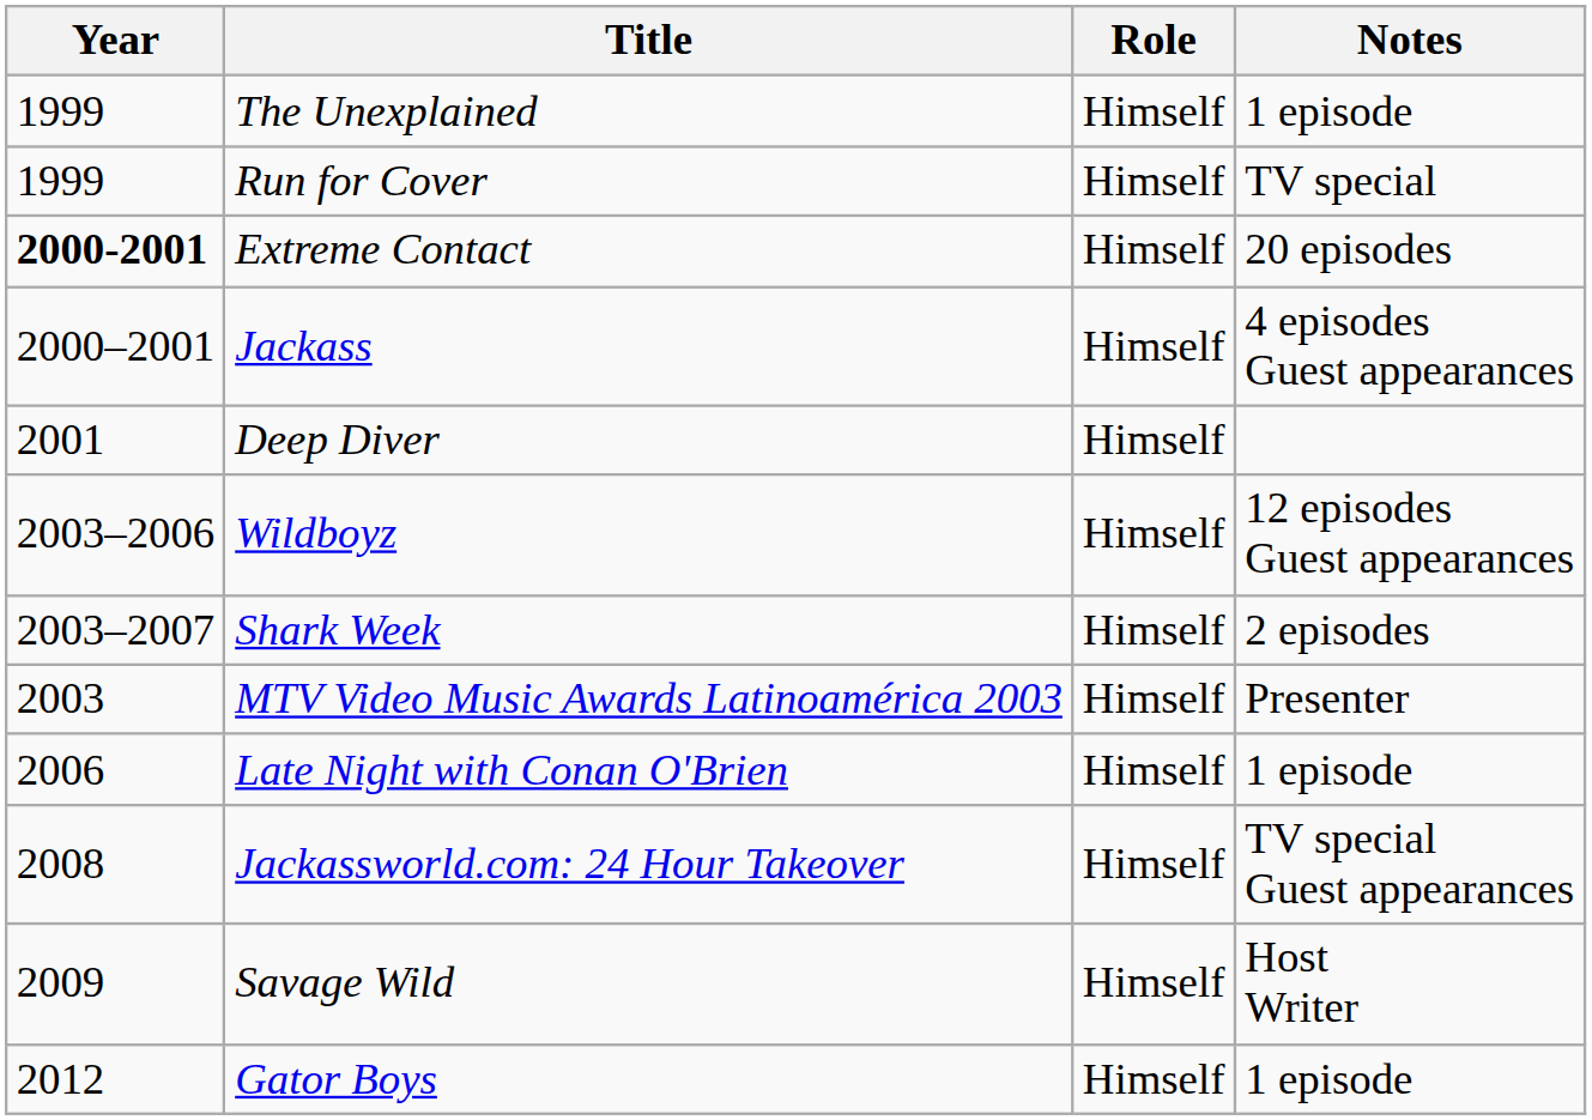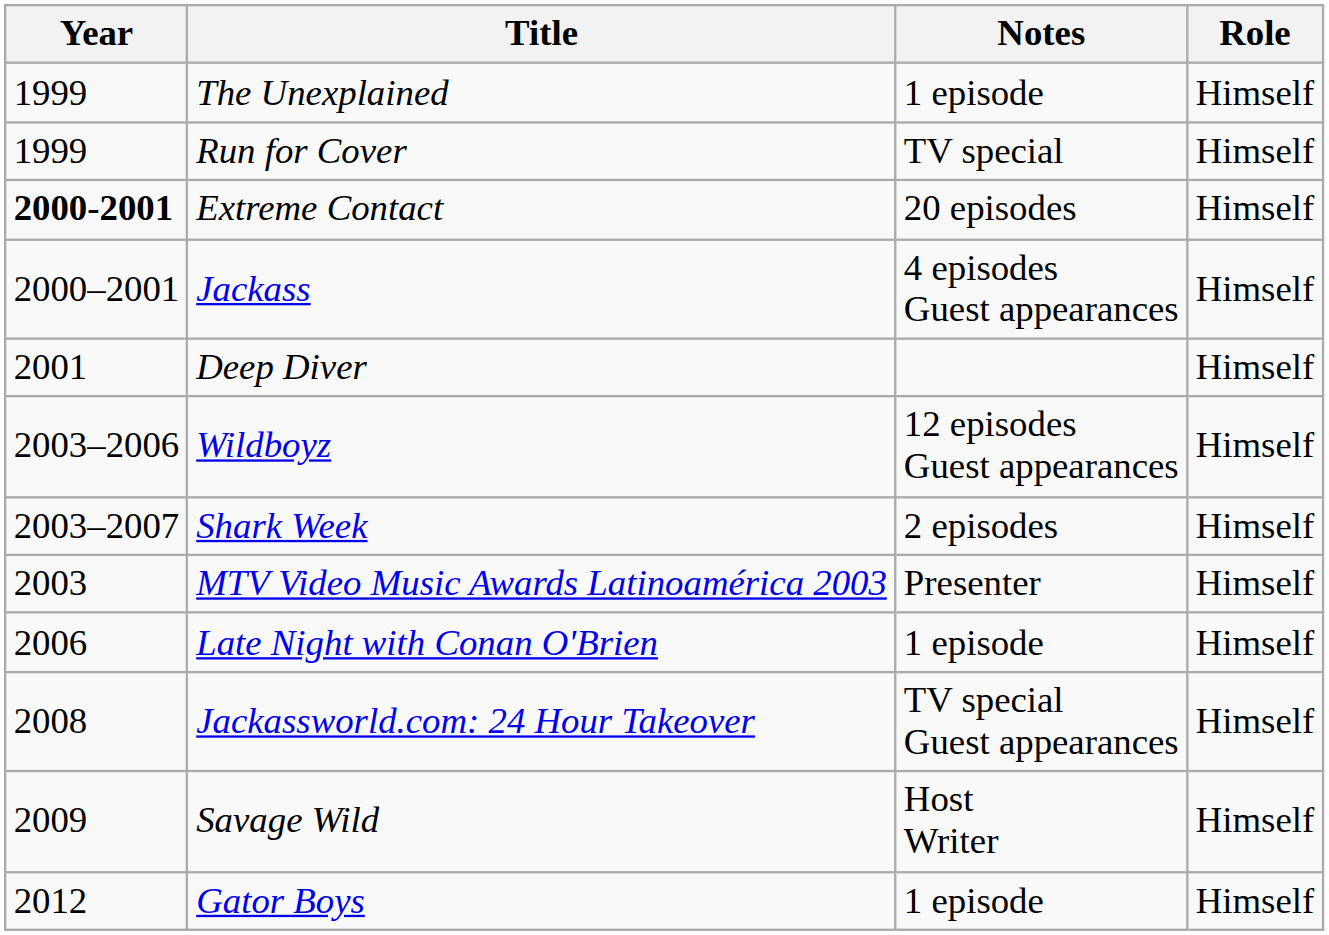 <table class="wikitable sortable">
 <tr>
 <th>Year</th>
 <th>Title</th>
+<th class="unsortable">Notes</th>
 <th>Role</th>
-<th class="unsortable">Notes</th>
 </tr>
 <tr>
 <td>1999</td>
 <td><em>The Unexplained</em></td>
+<td>1 episode</td>
 <td>Himself</td>
-<td>1 episode</td>
 </tr>
 <tr>
 <td>1999</td>
 <td><em>Run for Cover</em></td>
+<td>TV special</td>
 <td>Himself</td>
-<td>TV special</td>
 </tr>
 <tr>
 <td><strong>2000-2001</strong></td>
 <td><em>Extreme Contact</em></td>
+<td>20 episodes</td>
 <td>Himself</td>
-<td>20 episodes</td>
 </tr>
 <tr>
 <td>2000–2001</td>
 <td><em><a href='#'>Jackass</a></em></td>
+<td>4 episodes<br>Guest appearances</td>
 <td>Himself</td>
-<td>4 episodes<br>Guest appearances</td>
 </tr>
 <tr>
 <td>2001</td>
 <td><em>Deep Diver</em></td>
+<td></td>
 <td>Himself</td>
-<td></td>
 </tr>
 <tr>
 <td>2003–2006</td>
 <td><em><a href='#'>Wildboyz</a></em></td>
+<td>12 episodes<br>Guest appearances</td>
 <td>Himself</td>
-<td>12 episodes<br>Guest appearances</td>
 </tr>
 <tr>
 <td>2003–2007</td>
 <td><em><a href='#'>Shark Week</a></em></td>
+<td>2 episodes</td>
 <td>Himself</td>
-<td>2 episodes</td>
 </tr>
 <tr>
 <td>2003</td>
 <td><em><a href='#'>MTV Video Music Awards Latinoamérica 2003</a></em></td>
+<td>Presenter</td>
 <td>Himself</td>
-<td>Presenter</td>
 </tr>
 <tr>
 <td>2006</td>
 <td><em><a href='#'>Late Night with Conan O'Brien</a></em></td>
+<td>1 episode</td>
 <td>Himself</td>
-<td>1 episode</td>
 </tr>
 <tr>
 <td>2008</td>
 <td><em><a href='#'>Jackassworld.com: 24 Hour Takeover</a></em></td>
+<td>TV special<br>Guest appearances</td>
 <td>Himself</td>
-<td>TV special<br>Guest appearances</td>
 </tr>
 <tr>
 <td>2009</td>
 <td><em>Savage Wild</em></td>
+<td>Host<br>Writer</td>
 <td>Himself</td>
-<td>Host<br>Writer</td>
 </tr>
 <tr>
 <td>2012</td>
 <td><em><a href='#'>Gator Boys</a></em></td>
+<td>1 episode</td>
 <td>Himself</td>
-<td>1 episode</td>
 </tr>
 </table>
